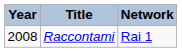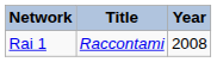 <table class="wikitable">
 <tr>
+<th style="background:#B0C4DE;">Network</th>
+<th style="background:#B0C4DE;">Title</th>
 <th style="background:#B0C4DE;">Year</th>
-<th style="background:#B0C4DE;">Title</th>
-<th style="background:#B0C4DE;">Network</th>
 </tr>
 <tr>
+<td><a href='#'>Rai 1</a></td>
+<td><em><a href='#'>Raccontami</a></em></td>
 <td>2008</td>
-<td><em><a href='#'>Raccontami</a></em></td>
-<td><a href='#'>Rai 1</a></td>
 </tr>
 </table>
